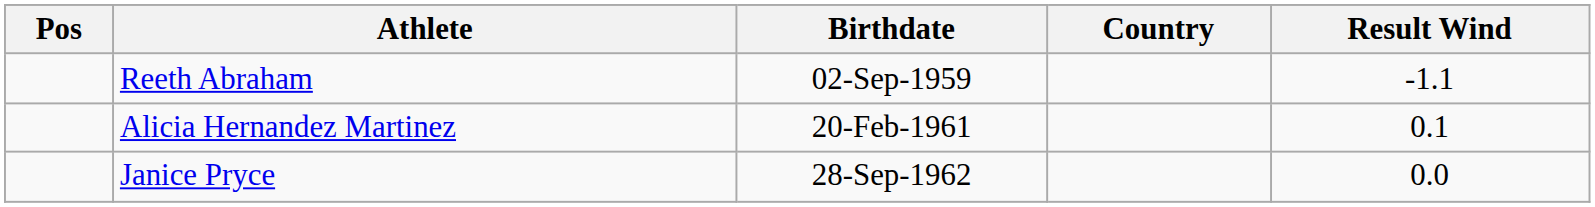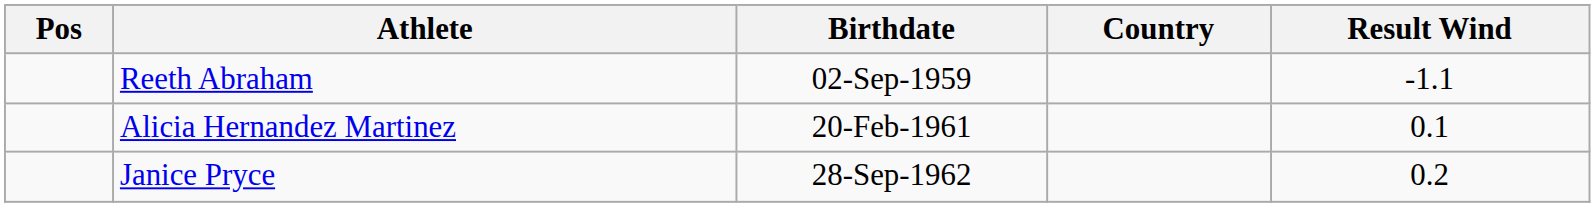 <table class="wikitable"  style="text-align:center; width:65%;">
 <tr>
 <th>Pos</th>
 <th>Athlete</th>
 <th>Birthdate</th>
 <th>Country</th>
 <th>Result Wind</th>
 </tr>
 <tr>
 <td align=center></td>
 <td align=left><a href='#'>Reeth Abraham</a></td>
 <td>02-Sep-1959</td>
 <td align=left></td>
 <td> -1.1</td>
 </tr>
 <tr>
 <td align=center></td>
 <td align=left><a href='#'>Alicia Hernandez Martinez</a></td>
 <td>20-Feb-1961</td>
 <td align=left></td>
 <td> 0.1</td>
 </tr>
 <tr>
 <td align=center></td>
 <td align=left><a href='#'>Janice Pryce</a></td>
 <td>28-Sep-1962</td>
 <td align=left></td>
-<td> 0.0</td>
+<td> 0.2</td>
 </tr>
 </table>
